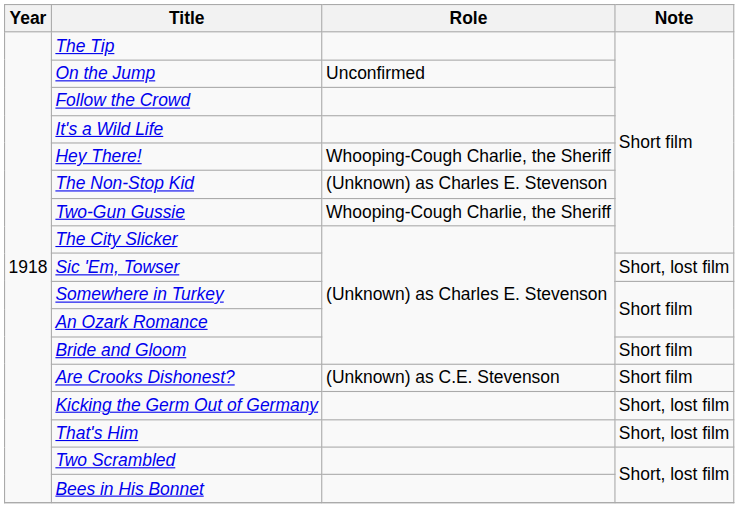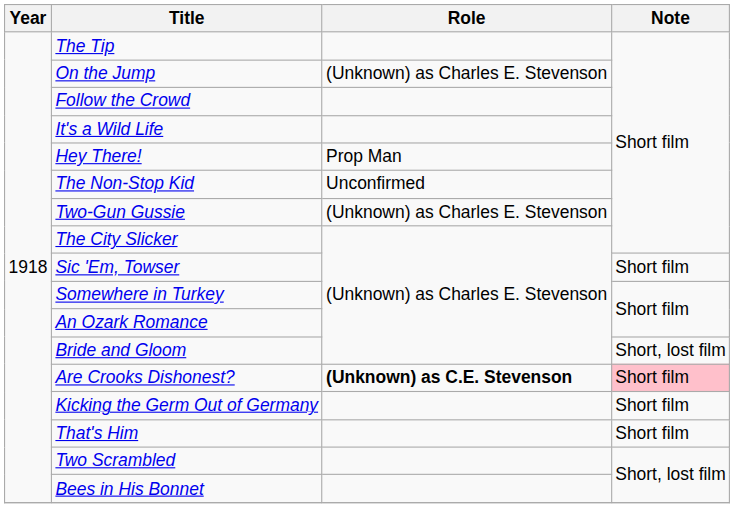 <table class="wikitable sortable">
 <tr>
 <th>Year</th>
 <th>Title</th>
 <th>Role</th>
 <th>Note</th>
 </tr>
 <tr>
 <td rowspan="17">1918</td>
 <td><em><a href='#'>The Tip</a></em></td>
 <td></td>
 <td rowspan="8">Short film</td>
 </tr>
 <tr>
 <td><em><a href='#'>On the Jump</a></em></td>
-<td>Unconfirmed</td>
+<td>(Unknown) as Charles E. Stevenson</td>
 </tr>
 <tr>
 <td><em><a href='#'>Follow the Crowd</a></em></td>
 <td></td>
 </tr>
 <tr>
 <td><em><a href='#'>It's a Wild Life</a></em></td>
 <td></td>
 </tr>
 <tr>
 <td><em><a href='#'>Hey There!</a></em></td>
-<td>Whooping-Cough Charlie, the Sheriff</td>
+<td>Prop Man</td>
 </tr>
 <tr>
 <td><em><a href='#'>The Non-Stop Kid</a></em></td>
-<td>(Unknown) as Charles E. Stevenson</td>
+<td>Unconfirmed</td>
 </tr>
 <tr>
 <td><em><a href='#'>Two-Gun Gussie</a></em></td>
-<td>Whooping-Cough Charlie, the Sheriff</td>
+<td>(Unknown) as Charles E. Stevenson</td>
 </tr>
 <tr>
 <td><em><a href='#'>The City Slicker</a></em></td>
 <td rowspan="5">(Unknown) as Charles E. Stevenson</td>
 </tr>
 <tr>
 <td><em><a href='#'>Sic 'Em, Towser</a></em></td>
-<td>Short, lost film</td>
+<td>Short film</td>
 </tr>
 <tr>
 <td><em><a href='#'>Somewhere in Turkey</a></em></td>
 <td rowspan="2">Short film</td>
 </tr>
 <tr>
 <td><em><a href='#'>An Ozark Romance</a></em></td>
 </tr>
 <tr>
 <td><em><a href='#'>Bride and Gloom</a></em></td>
-<td>Short film</td>
+<td>Short, lost film</td>
 </tr>
 <tr>
 <td><em><a href='#'>Are Crooks Dishonest?</a></em></td>
-<td>(Unknown) as C.E. Stevenson</td>
-<td>Short film</td>
+<td><strong>(Unknown) as C.E. Stevenson</strong></td>
+<td style="background: pink;">Short film</td>
 </tr>
 <tr>
 <td><em><a href='#'>Kicking the Germ Out of Germany</a></em></td>
 <td></td>
-<td>Short, lost film</td>
+<td>Short film</td>
 </tr>
 <tr>
 <td><em><a href='#'>That's Him</a></em></td>
 <td></td>
-<td>Short, lost film</td>
+<td>Short film</td>
 </tr>
 <tr>
 <td><em><a href='#'>Two Scrambled</a></em></td>
 <td></td>
 <td rowspan="2">Short, lost film</td>
 </tr>
 <tr>
 <td><em><a href='#'>Bees in His Bonnet</a></em></td>
 <td></td>
 </tr>
 <tr>
 </tr>
 </table>
